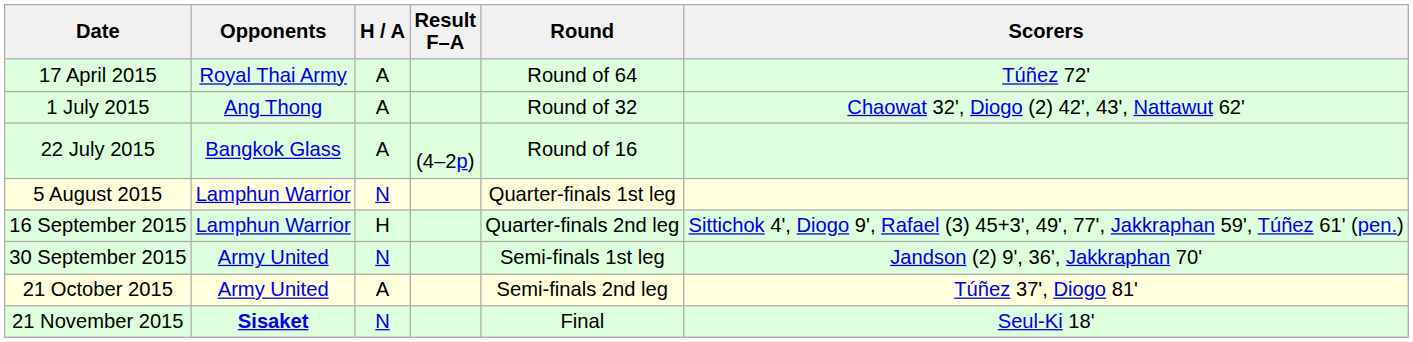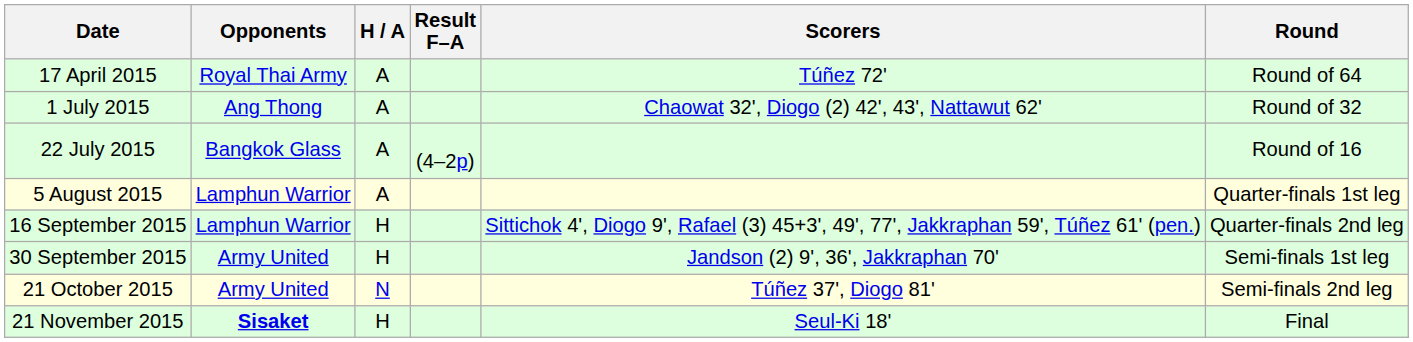 <table class="wikitable" style="text-align:center">
 <tr>
 <th>Date</th>
 <th>Opponents</th>
 <th>H / A</th>
 <th>Result<br>F–A</th>
+<th>Scorers</th>
 <th>Round</th>
-<th>Scorers</th>
 </tr>
 <tr bgcolor="#ddffdd">
 <td>17 April 2015</td>
 <td><a href='#'>Royal Thai Army</a></td>
 <td>A</td>
 <td><br></td>
+<td><a href='#'>Túñez</a> 72'</td>
 <td>Round of 64</td>
-<td><a href='#'>Túñez</a> 72'</td>
 </tr>
 <tr bgcolor="#ddffdd">
 <td>1 July 2015</td>
 <td><a href='#'>Ang Thong</a></td>
 <td>A</td>
 <td></td>
+<td><a href='#'>Chaowat</a> 32', <a href='#'>Diogo</a> (2) 42', 43', <a href='#'>Nattawut</a> 62'</td>
 <td>Round of 32</td>
-<td><a href='#'>Chaowat</a> 32', <a href='#'>Diogo</a> (2) 42', 43', <a href='#'>Nattawut</a> 62'</td>
 </tr>
 <tr bgcolor="#ddffdd">
 <td>22 July 2015</td>
 <td><a href='#'>Bangkok Glass</a></td>
 <td>A</td>
 <td> <br>(4–2<a href='#'>p</a>)<br></td>
+<td></td>
 <td>Round of 16</td>
-<td></td>
 </tr>
 <tr bgcolor="#ffffdd">
 <td>5 August 2015</td>
 <td><a href='#'>Lamphun Warrior</a></td>
-<td><a href='#'>N</a></td>
+<td>A</td>
 <td><br></td>
+<td></td>
 <td>Quarter-finals 1st leg</td>
-<td></td>
 </tr>
 <tr bgcolor="#ddffdd">
 <td>16 September 2015</td>
 <td><a href='#'>Lamphun Warrior</a></td>
 <td>H</td>
 <td><br></td>
+<td><a href='#'>Sittichok</a> 4', <a href='#'>Diogo</a> 9', <a href='#'>Rafael</a> (3) 45+3', 49', 77', <a href='#'>Jakkraphan</a> 59', <a href='#'>Túñez</a> 61' (<a href='#'>pen.</a>)</td>
 <td>Quarter-finals 2nd leg</td>
-<td><a href='#'>Sittichok</a> 4', <a href='#'>Diogo</a> 9', <a href='#'>Rafael</a> (3) 45+3', 49', 77', <a href='#'>Jakkraphan</a> 59', <a href='#'>Túñez</a> 61' (<a href='#'>pen.</a>)</td>
 </tr>
 <tr bgcolor="#ddffdd">
 <td>30 September 2015</td>
 <td><a href='#'>Army United</a></td>
-<td><a href='#'>N</a></td>
+<td>H</td>
 <td><br></td>
+<td><a href='#'>Jandson</a> (2) 9', 36', <a href='#'>Jakkraphan</a> 70'</td>
 <td>Semi-finals 1st leg</td>
-<td><a href='#'>Jandson</a> (2) 9', 36', <a href='#'>Jakkraphan</a> 70'</td>
 </tr>
 <tr bgcolor="#ffffdd">
 <td>21 October 2015</td>
 <td><a href='#'>Army United</a></td>
-<td>A</td>
+<td><a href='#'>N</a></td>
 <td><br></td>
+<td><a href='#'>Túñez</a> 37', <a href='#'>Diogo</a> 81'</td>
 <td>Semi-finals 2nd leg</td>
-<td><a href='#'>Túñez</a> 37', <a href='#'>Diogo</a> 81'</td>
 </tr>
 <tr bgcolor="#ddffdd">
 <td>21 November 2015</td>
 <td><strong><a href='#'>Sisaket</a></strong></td>
-<td><a href='#'>N</a></td>
+<td>H</td>
 <td><br></td>
+<td><a href='#'>Seul-Ki</a> 18'</td>
 <td>Final</td>
-<td><a href='#'>Seul-Ki</a> 18'</td>
 </tr>
 </table>
